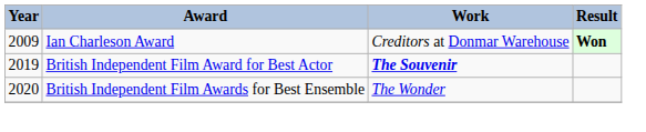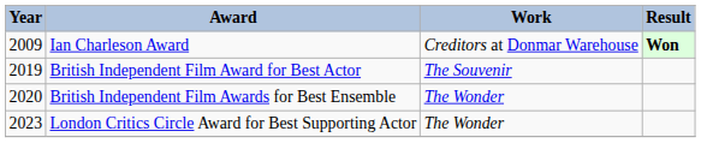 <table class="wikitable" background: #f9f9f9;>
 <tr align="center">
 <th style="background:#B0C4DE;">Year</th>
 <th style="background:#B0C4DE;">Award</th>
 <th style="background:#B0C4DE;">Work</th>
 <th style="background:#B0C4DE;">Result</th>
 </tr>
 <tr>
 <td>2009</td>
 <td><a href='#'>Ian Charleson Award</a></td>
 <td><em>Creditors</em> at <a href='#'>Donmar Warehouse</a></td>
 <td bgcolor="#ddffdd"><strong>Won</strong></td>
 </tr>
 <tr>
 <td>2019</td>
 <td><a href='#'>British Independent Film Award for Best Actor</a></td>
-<td><strong><em><a href='#'>The Souvenir</a></em></strong></td>
+<td><em><a href='#'>The Souvenir</a></em></td>
 <td></td>
 </tr>
 <tr>
 <td>2020</td>
 <td><a href='#'>British Independent Film Awards</a> for Best Ensemble</td>
 <td><em><a href='#'>The Wonder</a></em></td>
 <td></td>
 </tr>
 <tr>
+<td>2023</td>
+<td><a href='#'>London Critics Circle</a> Award for Best Supporting Actor</td>
+<td><em>The Wonder</em></td>
+<td></td>
+</tr>
+<tr>
 </tr>
 </table>
